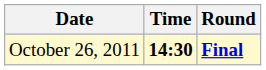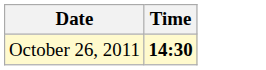 <table class="wikitable">
 <tr>
 <th>Date</th>
 <th>Time</th>
-<th>Round</th>
 </tr>
 <tr style=background:lemonchiffon>
 <td>October 26, 2011</td>
 <td><strong>14:30</strong></td>
-<td><strong><a href='#'>Final</a></strong></td>
 </tr>
 </table>
